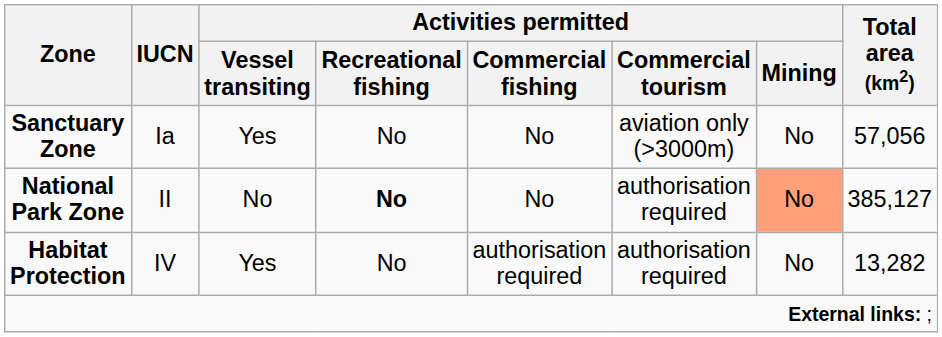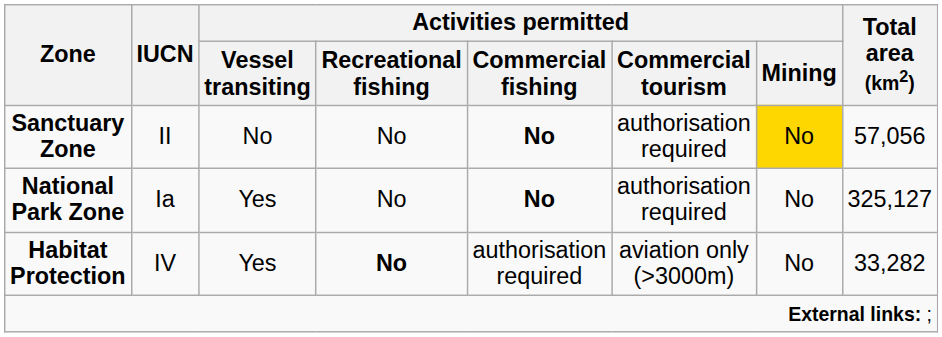 <table class="wikitable" style="text-align:center; margin-left:auto; margin-right:auto; border:none;">
 <tr>
 <th rowspan=2>Zone</th>
 <th rowspan=2>IUCN</th>
 <th colspan=5>Activities permitted</th>
 <th rowspan=2>Total area<br><small>(km<sup>2</sup>)</small></th>
 </tr>
 <tr>
 <th>Vessel transiting</th>
 <th>Recreational fishing</th>
 <th>Commercial fishing</th>
 <th>Commercial tourism</th>
 <th>Mining</th>
 </tr>
 <tr>
 <td><strong>Sanctuary Zone</strong></td>
-<td>Ia</td>
-<td>Yes</td>
+<td>II</td>
 <td>No</td>
 <td>No</td>
-<td>aviation only (>3000m)</td>
-<td>No</td>
+<td><strong>No</strong></td>
+<td>authorisation required</td>
+<td style="background: gold;">No</td>
 <td>57,056</td>
 </tr>
 <tr>
 <td><strong>National Park Zone</strong></td>
-<td>II</td>
+<td>Ia</td>
+<td>Yes</td>
 <td>No</td>
 <td><strong>No</strong></td>
+<td>authorisation required</td>
 <td>No</td>
-<td>authorisation required</td>
-<td style="background: lightsalmon;">No</td>
-<td>385,127</td>
+<td>325,127</td>
 </tr>
 <tr>
 <td><strong>Habitat Protection</strong></td>
 <td>IV</td>
 <td>Yes</td>
+<td><strong>No</strong></td>
+<td>authorisation required</td>
+<td>aviation only (>3000m)</td>
 <td>No</td>
-<td>authorisation required</td>
-<td>authorisation required</td>
-<td>No</td>
-<td>13,282</td>
+<td>33,282</td>
 </tr>
 <tr>
 <td colspan="99" style="text-align:right"><small><strong>External links:</strong> ;</small></td>
 </tr>
 </table>
